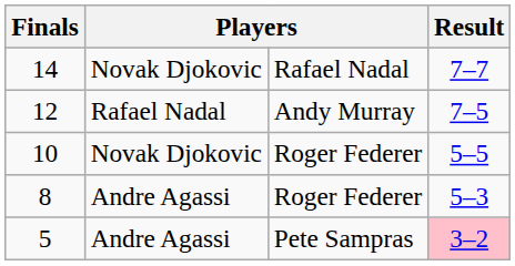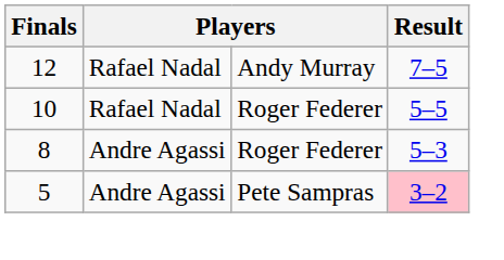 <table class="wikitable nowrap" style="font-size:95%">
 <tr>
 <th scope="col" style="width:20">Finals</th>
 <th scope="col" colspan="2">Players</th>
 <th>Result</th>
-</tr>
-<tr>
-<td style="text-align:center;">14</td>
-<td> Novak Djokovic</td>
-<td> Rafael Nadal</td>
-<td style="text-align:center;"><a href='#'>7–7</a></td>
 </tr>
 <tr>
 <td style="text-align:center;">12</td>
 <td> Rafael Nadal</td>
 <td> Andy Murray</td>
 <td style="text-align:center;"><a href='#'>7–5</a></td>
 </tr>
 <tr>
 <td style="text-align:center;">10</td>
-<td> Novak Djokovic</td>
+<td> Rafael Nadal</td>
 <td> Roger Federer</td>
 <td style="text-align:center;"><a href='#'>5–5</a></td>
 </tr>
 <tr>
 <td style="text-align:center;">8</td>
 <td> Andre Agassi</td>
 <td> Roger Federer</td>
 <td style="text-align:center;"><a href='#'>5–3</a></td>
 </tr>
 <tr>
 <td style="text-align:center;">5</td>
 <td> Andre Agassi</td>
 <td> Pete Sampras</td>
 <td style="background: pink; text-align:center;"><a href='#'>3–2</a></td>
 </tr>
 </table>
